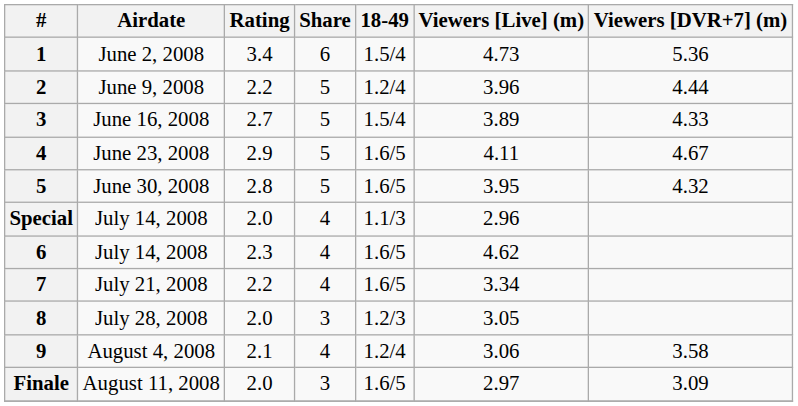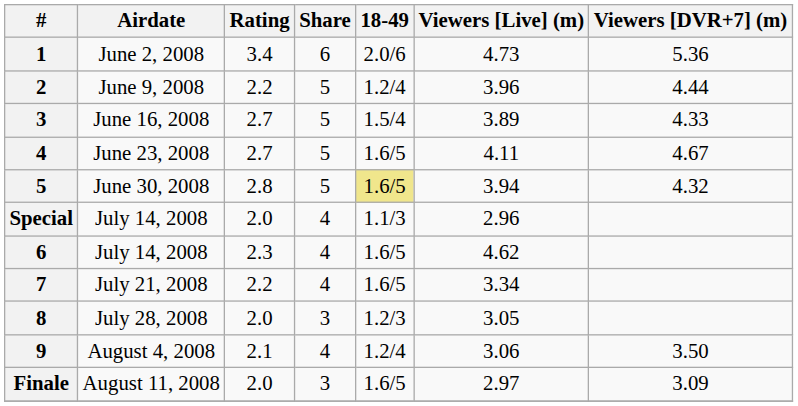 <table class="wikitable" style="text-align:center">
 <tr>
 <th scope="col">#</th>
 <th scope="col">Airdate</th>
 <th scope="col">Rating</th>
 <th scope="col">Share</th>
 <th scope="col">18-49</th>
 <th scope="col">Viewers [Live] (m)</th>
 <th scope="col">Viewers [DVR+7] (m)</th>
 </tr>
 <tr>
 <th scope="row">1</th>
 <td>June 2, 2008</td>
 <td>3.4</td>
 <td>6</td>
-<td>1.5/4</td>
+<td>2.0/6</td>
 <td>4.73</td>
 <td>5.36</td>
 </tr>
 <tr>
 <th scope="row">2</th>
 <td>June 9, 2008</td>
 <td>2.2</td>
 <td>5</td>
 <td>1.2/4</td>
 <td>3.96</td>
 <td>4.44</td>
 </tr>
 <tr>
 <th scope="row">3</th>
 <td>June 16, 2008</td>
 <td>2.7</td>
 <td>5</td>
 <td>1.5/4</td>
 <td>3.89</td>
 <td>4.33</td>
 </tr>
 <tr>
 <th scope="row">4</th>
 <td>June 23, 2008</td>
-<td>2.9</td>
+<td>2.7</td>
 <td>5</td>
 <td>1.6/5</td>
 <td>4.11</td>
 <td>4.67</td>
 </tr>
 <tr>
 <th scope="row">5</th>
 <td>June 30, 2008</td>
 <td>2.8</td>
 <td>5</td>
-<td>1.6/5</td>
-<td>3.95</td>
+<td style="background: khaki;">1.6/5</td>
+<td>3.94</td>
 <td>4.32</td>
 </tr>
 <tr>
 <th scope="row">Special</th>
 <td>July 14, 2008</td>
 <td>2.0</td>
 <td>4</td>
 <td>1.1/3</td>
 <td>2.96</td>
 <td></td>
 </tr>
 <tr>
 <th scope="row">6</th>
 <td>July 14, 2008</td>
 <td>2.3</td>
 <td>4</td>
 <td>1.6/5</td>
 <td>4.62</td>
 <td></td>
 </tr>
 <tr>
 <th scope="row">7</th>
 <td>July 21, 2008</td>
 <td>2.2</td>
 <td>4</td>
 <td>1.6/5</td>
 <td>3.34</td>
 <td></td>
 </tr>
 <tr>
 <th scope="row">8</th>
 <td>July 28, 2008</td>
 <td>2.0</td>
 <td>3</td>
 <td>1.2/3</td>
 <td>3.05</td>
 <td></td>
 </tr>
 <tr>
 <th scope="row">9</th>
 <td>August 4, 2008</td>
 <td>2.1</td>
 <td>4</td>
 <td>1.2/4</td>
 <td>3.06</td>
-<td>3.58</td>
+<td>3.50</td>
 </tr>
 <tr>
 <th scope="row">Finale</th>
 <td>August 11, 2008</td>
 <td>2.0</td>
 <td>3</td>
 <td>1.6/5</td>
 <td>2.97</td>
 <td>3.09</td>
 </tr>
 <tr>
 </tr>
 </table>
